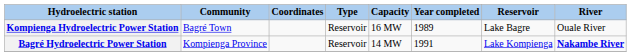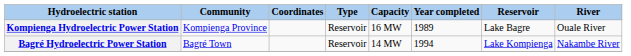 <table class="wikitable">
 <tr>
 <th style="background-color:#ABCDEF;">Hydroelectric station</th>
 <th style="background-color:#ABCDEF;">Community</th>
 <th style="background-color:#ABCDEF;">Coordinates</th>
 <th style="background-color:#ABCDEF;">Type</th>
 <th style="background-color:#ABCDEF;">Capacity</th>
 <th style="background-color:#ABCDEF;">Year completed</th>
 <th style="background-color:#ABCDEF;">Reservoir</th>
 <th style="background-color:#ABCDEF;">River</th>
 </tr>
 <tr>
 <th><a href='#'>Kompienga Hydroelectric Power Station</a></th>
-<td><a href='#'>Bagré Town</a></td>
+<td><a href='#'>Kompienga Province</a></td>
 <td></td>
 <td>Reservoir</td>
 <td>16 MW</td>
 <td>1989</td>
 <td>Lake Bagre</td>
 <td>Ouale River</td>
 </tr>
 <tr>
 <th><a href='#'>Bagré Hydroelectric Power Station</a></th>
-<td><a href='#'>Kompienga Province</a></td>
+<td><a href='#'>Bagré Town</a></td>
 <td></td>
 <td>Reservoir</td>
 <td>14 MW</td>
-<td>1991</td>
+<td>1994</td>
 <td><a href='#'>Lake Kompienga</a></td>
-<td><strong><a href='#'>Nakambe River</a></strong></td>
+<td><a href='#'>Nakambe River</a></td>
 </tr>
 <tr>
 </tr>
 </table>
